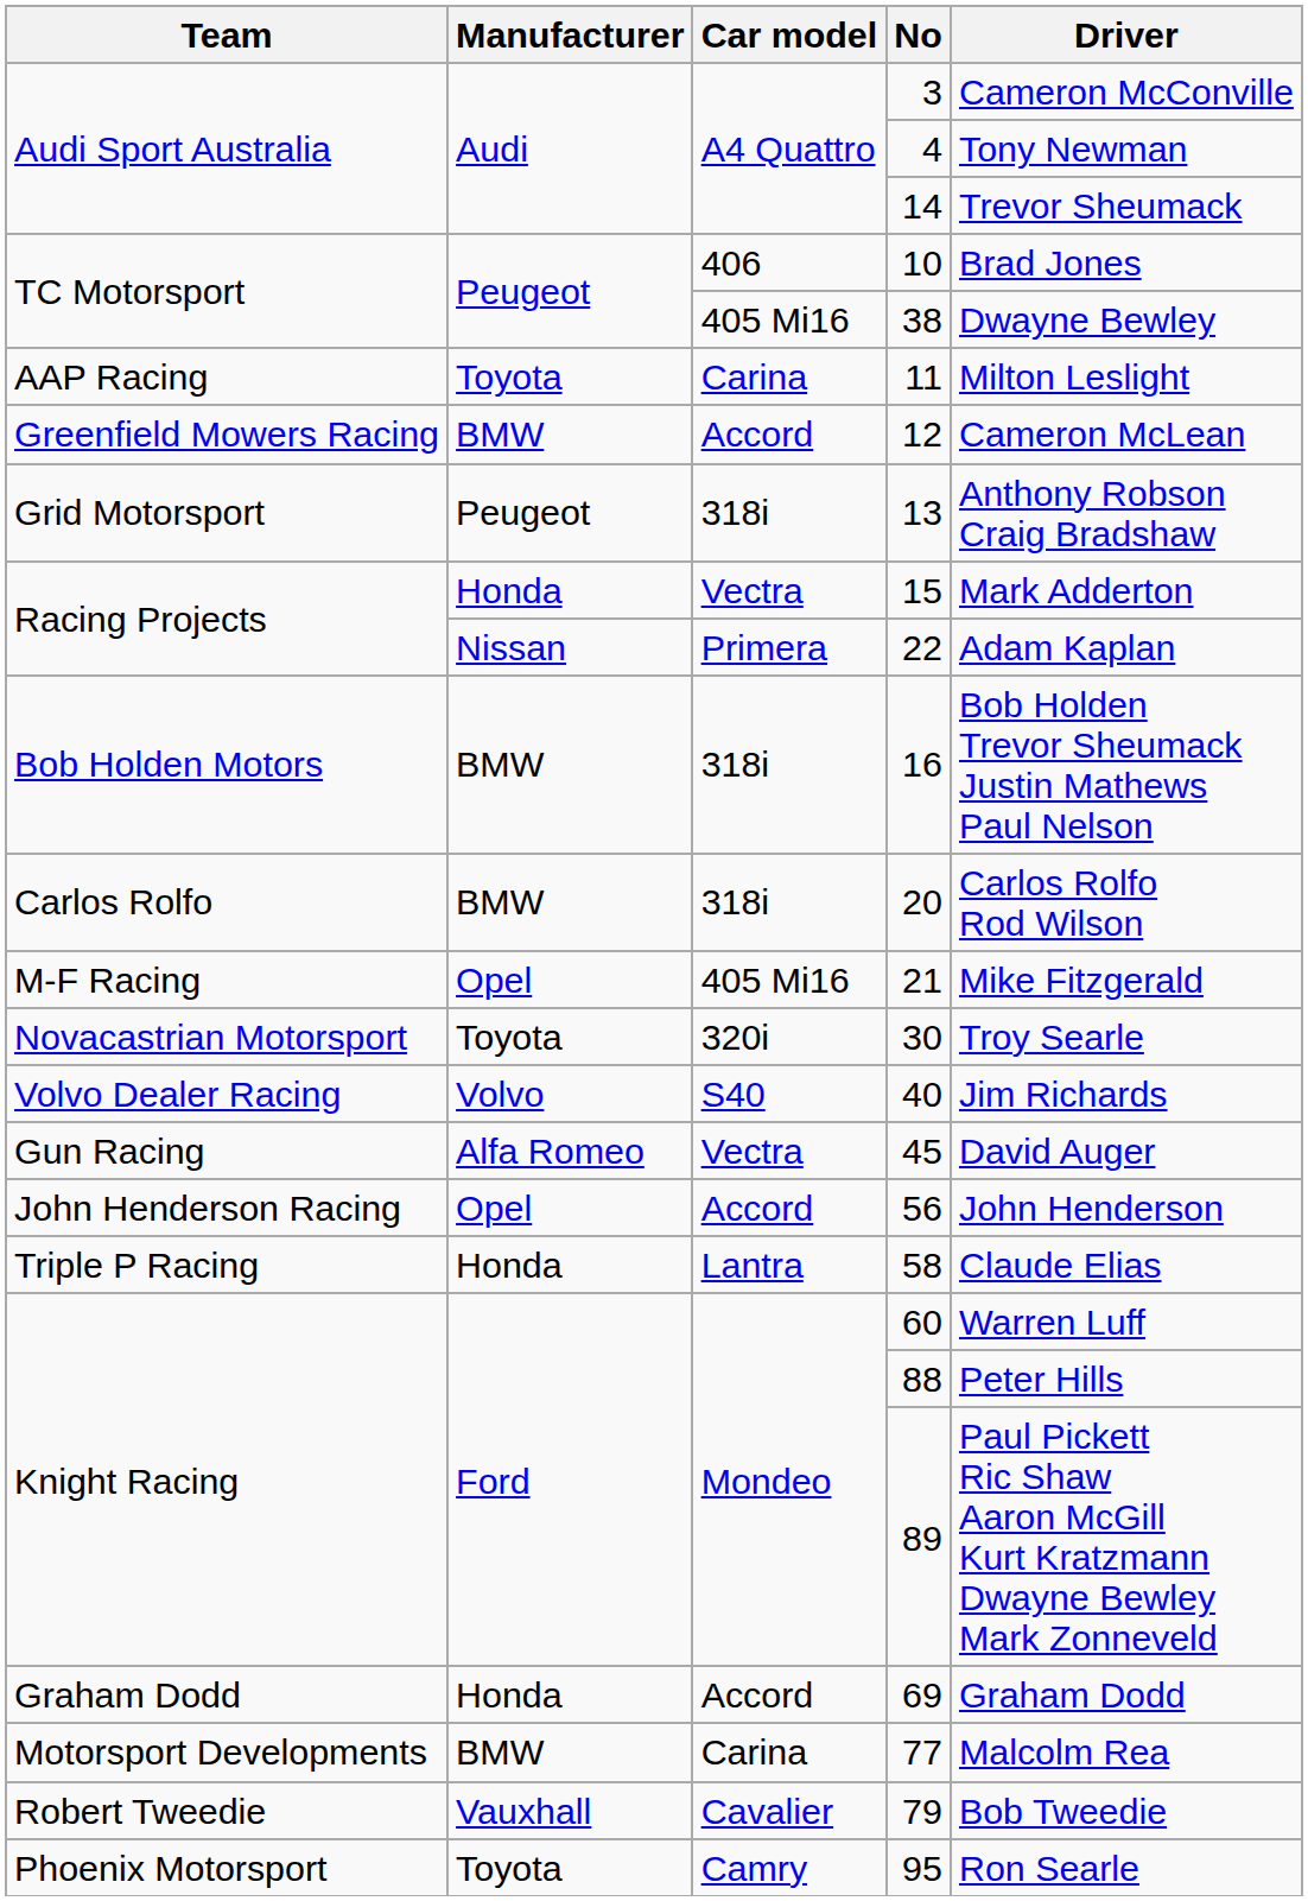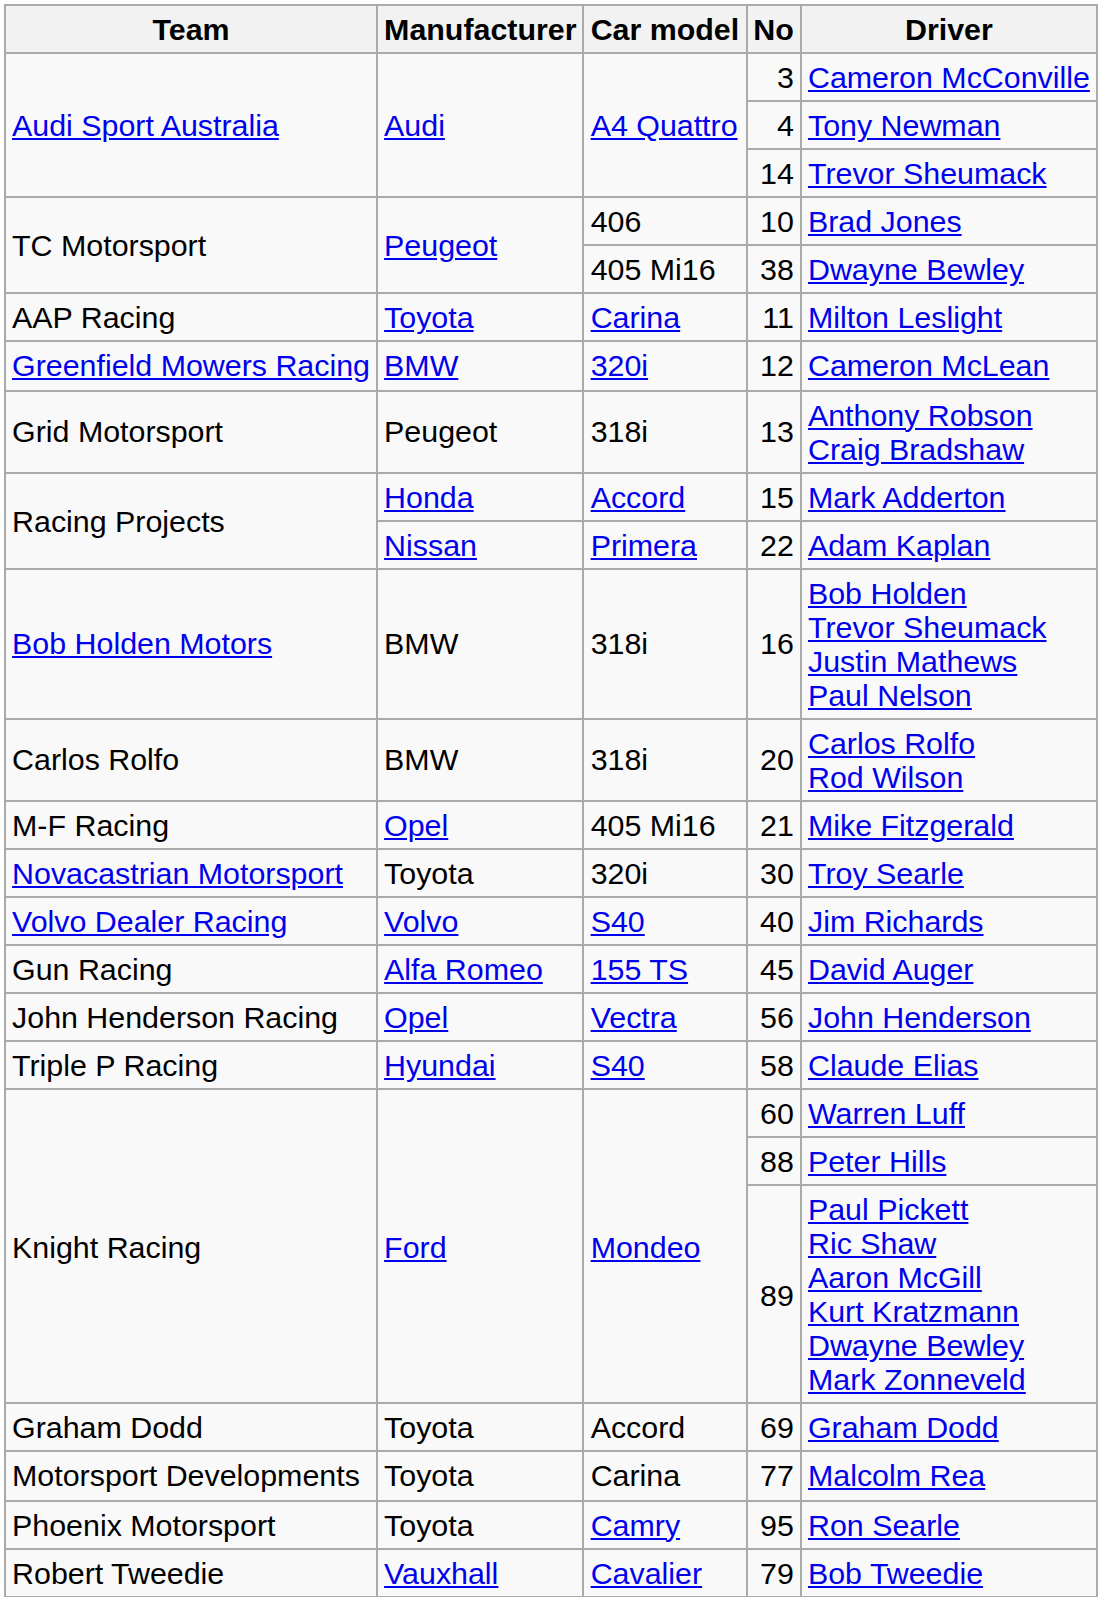 <table class="wikitable" style="font-size: 95%;">
 <tr>
 <th>Team</th>
 <th>Manufacturer</th>
 <th>Car model</th>
 <th>No</th>
 <th>Driver</th>
 </tr>
 <tr>
 <td rowspan=3><a href='#'>Audi Sport Australia</a></td>
 <td rowspan=3><a href='#'>Audi</a></td>
 <td rowspan=3><a href='#'>A4 Quattro</a></td>
 <td align="right">3</td>
 <td> <a href='#'>Cameron McConville</a></td>
 </tr>
 <tr>
 <td align="right">4</td>
 <td> <a href='#'>Tony Newman</a></td>
 </tr>
 <tr>
 <td align="right">14</td>
 <td> <a href='#'>Trevor Sheumack</a></td>
 </tr>
 <tr>
 <td rowspan=2>TC Motorsport</td>
 <td rowspan=2><a href='#'>Peugeot</a></td>
 <td>406</td>
 <td align="right">10</td>
 <td> <a href='#'>Brad Jones</a></td>
 </tr>
 <tr>
 <td>405 Mi16</td>
 <td align="right">38</td>
 <td> <a href='#'>Dwayne Bewley</a></td>
 </tr>
 <tr>
 <td>AAP Racing</td>
 <td><a href='#'>Toyota</a></td>
 <td><a href='#'>Carina</a></td>
 <td align="right">11</td>
 <td> <a href='#'>Milton Leslight</a></td>
 </tr>
 <tr>
 <td><a href='#'>Greenfield Mowers Racing</a></td>
 <td><a href='#'>BMW</a></td>
-<td><a href='#'>Accord</a></td>
+<td><a href='#'>320i</a></td>
 <td align="right">12</td>
 <td> <a href='#'>Cameron McLean</a></td>
 </tr>
 <tr>
 <td>Grid Motorsport</td>
 <td>Peugeot</td>
 <td>318i</td>
 <td align="right">13</td>
 <td> <a href='#'>Anthony Robson</a><br> <a href='#'>Craig Bradshaw</a></td>
 </tr>
 <tr>
 <td rowspan=2>Racing Projects</td>
 <td><a href='#'>Honda</a></td>
-<td><a href='#'>Vectra</a></td>
+<td><a href='#'>Accord</a></td>
 <td align="right">15</td>
 <td> <a href='#'>Mark Adderton</a></td>
 </tr>
 <tr>
 <td><a href='#'>Nissan</a></td>
 <td><a href='#'>Primera</a></td>
 <td align="right">22</td>
 <td> <a href='#'>Adam Kaplan</a></td>
 </tr>
 <tr>
 <td><a href='#'>Bob Holden Motors</a></td>
 <td>BMW</td>
 <td>318i</td>
 <td align="right">16</td>
 <td> <a href='#'>Bob Holden</a><br> <a href='#'>Trevor Sheumack</a><br> <a href='#'>Justin Mathews</a><br> <a href='#'>Paul Nelson</a></td>
 </tr>
 <tr>
 <td>Carlos Rolfo</td>
 <td>BMW</td>
 <td>318i</td>
 <td align="right">20</td>
 <td> <a href='#'>Carlos Rolfo</a><br> <a href='#'>Rod Wilson</a></td>
 </tr>
 <tr>
 <td>M-F Racing</td>
 <td><a href='#'>Opel</a></td>
 <td>405 Mi16</td>
 <td align="right">21</td>
 <td> <a href='#'>Mike Fitzgerald</a></td>
 </tr>
 <tr>
 <td><a href='#'>Novacastrian Motorsport</a></td>
 <td>Toyota</td>
 <td>320i</td>
 <td align="right">30</td>
 <td> <a href='#'>Troy Searle</a></td>
 </tr>
 <tr>
 <td><a href='#'>Volvo Dealer Racing</a></td>
 <td><a href='#'>Volvo</a></td>
 <td><a href='#'>S40</a></td>
 <td align="right">40</td>
 <td> <a href='#'>Jim Richards</a></td>
 </tr>
 <tr>
 <td>Gun Racing</td>
 <td><a href='#'>Alfa Romeo</a></td>
-<td><a href='#'>Vectra</a></td>
+<td><a href='#'>155 TS</a></td>
 <td align="right">45</td>
 <td> <a href='#'>David Auger</a></td>
 </tr>
 <tr>
 <td>John Henderson Racing</td>
 <td><a href='#'>Opel</a></td>
-<td><a href='#'>Accord</a></td>
+<td><a href='#'>Vectra</a></td>
 <td align="right">56</td>
 <td> <a href='#'>John Henderson</a></td>
 </tr>
 <tr>
 <td>Triple P Racing</td>
-<td>Honda</td>
-<td><a href='#'>Lantra</a></td>
+<td><a href='#'>Hyundai</a></td>
+<td><a href='#'>S40</a></td>
 <td align="right">58</td>
 <td> <a href='#'>Claude Elias</a></td>
 </tr>
 <tr>
 <td rowspan=3>Knight Racing</td>
 <td rowspan=3><a href='#'>Ford</a></td>
 <td rowspan=3><a href='#'>Mondeo</a></td>
 <td align="right">60</td>
 <td> <a href='#'>Warren Luff</a></td>
 </tr>
 <tr>
 <td align="right">88</td>
 <td> <a href='#'>Peter Hills</a></td>
 </tr>
 <tr>
 <td align="right">89</td>
 <td> <a href='#'>Paul Pickett</a><br> <a href='#'>Ric Shaw</a><br> <a href='#'>Aaron McGill</a><br> <a href='#'>Kurt Kratzmann</a><br> <a href='#'>Dwayne Bewley</a><br>  <a href='#'>Mark Zonneveld</a></td>
 </tr>
 <tr>
 <td>Graham Dodd</td>
-<td>Honda</td>
+<td>Toyota</td>
 <td>Accord</td>
 <td align="right">69</td>
 <td> <a href='#'>Graham Dodd</a></td>
 </tr>
 <tr>
 <td>Motorsport Developments</td>
-<td>BMW</td>
+<td>Toyota</td>
 <td>Carina</td>
 <td align="right">77</td>
 <td> <a href='#'>Malcolm Rea</a></td>
+</tr>
+<tr>
+<td>Phoenix Motorsport</td>
+<td>Toyota</td>
+<td><a href='#'>Camry</a></td>
+<td align="right">95</td>
+<td> <a href='#'>Ron Searle</a></td>
 </tr>
 <tr>
 <td>Robert Tweedie</td>
 <td><a href='#'>Vauxhall</a></td>
 <td><a href='#'>Cavalier</a></td>
 <td align="right">79</td>
 <td> <a href='#'>Bob Tweedie</a></td>
 </tr>
 <tr>
-<td>Phoenix Motorsport</td>
-<td>Toyota</td>
-<td><a href='#'>Camry</a></td>
-<td align="right">95</td>
-<td> <a href='#'>Ron Searle</a></td>
-</tr>
-<tr>
 </tr>
 </table>
